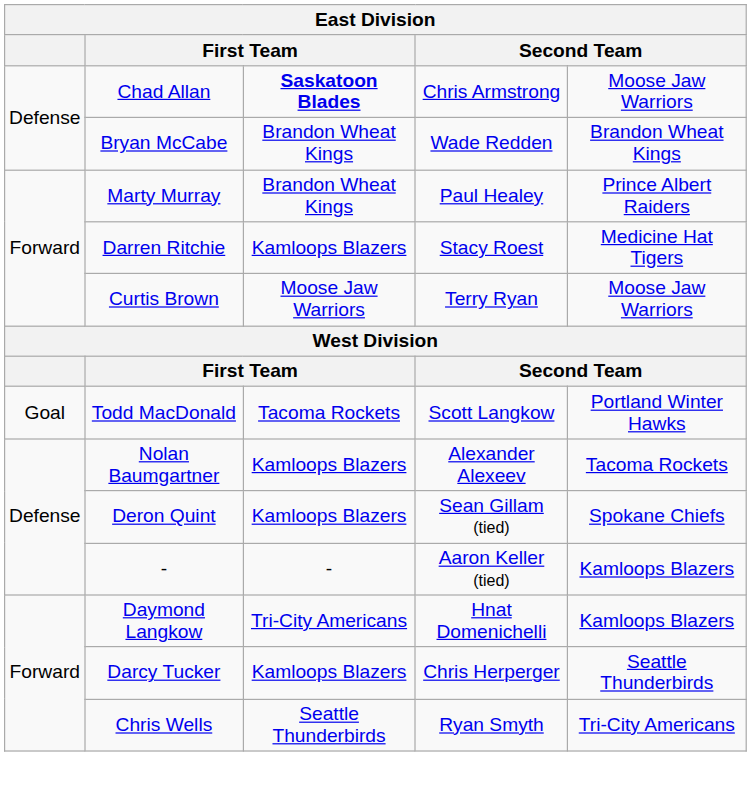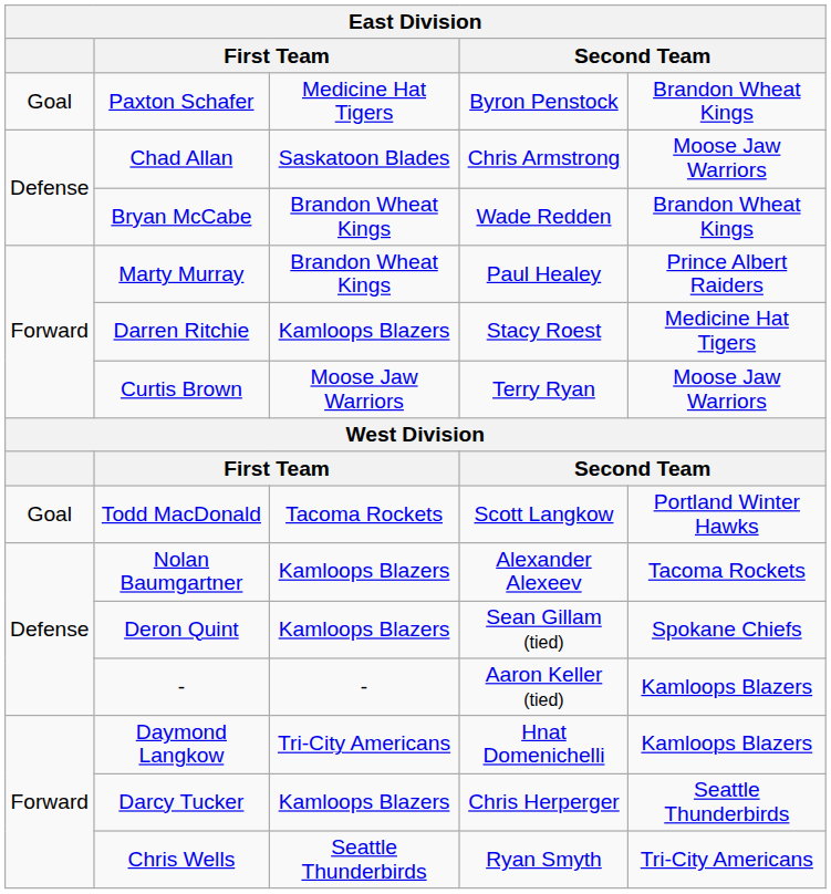 <table class="wikitable" style="text-align:center;" width="70%">
 <tr>
 <th colspan="5">East Division</th>
 </tr>
 <tr>
 <th></th>
 <th colspan="2">First Team</th>
 <th colspan="2">Second Team</th>
 </tr>
 <tr>
+<td>Goal</td>
+<td><a href='#'>Paxton Schafer</a></td>
+<td><a href='#'>Medicine Hat Tigers</a></td>
+<td><a href='#'>Byron Penstock</a></td>
+<td><a href='#'>Brandon Wheat Kings</a></td>
+</tr>
+<tr>
 <td rowspan="2">Defense</td>
 <td><a href='#'>Chad Allan</a></td>
-<td><strong><a href='#'>Saskatoon Blades</a></strong></td>
+<td><a href='#'>Saskatoon Blades</a></td>
 <td><a href='#'>Chris Armstrong</a></td>
 <td><a href='#'>Moose Jaw Warriors</a></td>
 </tr>
 <tr>
 <td><a href='#'>Bryan McCabe</a></td>
 <td><a href='#'>Brandon Wheat Kings</a></td>
 <td><a href='#'>Wade Redden</a></td>
 <td><a href='#'>Brandon Wheat Kings</a></td>
 </tr>
 <tr>
 <td rowspan="3">Forward</td>
 <td><a href='#'>Marty Murray</a></td>
 <td><a href='#'>Brandon Wheat Kings</a></td>
 <td><a href='#'>Paul Healey</a></td>
 <td><a href='#'>Prince Albert Raiders</a></td>
 </tr>
 <tr>
 <td><a href='#'>Darren Ritchie</a></td>
 <td><a href='#'>Kamloops Blazers</a></td>
 <td><a href='#'>Stacy Roest</a></td>
 <td><a href='#'>Medicine Hat Tigers</a></td>
 </tr>
 <tr>
 <td><a href='#'>Curtis Brown</a></td>
 <td><a href='#'>Moose Jaw Warriors</a></td>
 <td><a href='#'>Terry Ryan</a></td>
 <td><a href='#'>Moose Jaw Warriors</a></td>
 </tr>
 <tr>
 <th colspan="5">West Division</th>
 </tr>
 <tr>
 <th></th>
 <th colspan="2">First Team</th>
 <th colspan="2">Second Team</th>
 </tr>
 <tr>
 <td>Goal</td>
 <td><a href='#'>Todd MacDonald</a></td>
 <td><a href='#'>Tacoma Rockets</a></td>
 <td><a href='#'>Scott Langkow</a></td>
 <td><a href='#'>Portland Winter Hawks</a></td>
 </tr>
 <tr>
 <td rowspan="3">Defense</td>
 <td><a href='#'>Nolan Baumgartner</a></td>
 <td><a href='#'>Kamloops Blazers</a></td>
 <td><a href='#'>Alexander Alexeev</a></td>
 <td><a href='#'>Tacoma Rockets</a></td>
 </tr>
 <tr>
 <td><a href='#'>Deron Quint</a></td>
 <td><a href='#'>Kamloops Blazers</a></td>
 <td><a href='#'>Sean Gillam</a> <small>(tied)</small></td>
 <td><a href='#'>Spokane Chiefs</a></td>
 </tr>
 <tr>
 <td>-</td>
 <td>-</td>
 <td><a href='#'>Aaron Keller</a> <small>(tied)</small></td>
 <td><a href='#'>Kamloops Blazers</a></td>
 </tr>
 <tr>
 <td rowspan="3">Forward</td>
 <td><a href='#'>Daymond Langkow</a></td>
 <td><a href='#'>Tri-City Americans</a></td>
 <td><a href='#'>Hnat Domenichelli</a></td>
 <td><a href='#'>Kamloops Blazers</a></td>
 </tr>
 <tr>
 <td><a href='#'>Darcy Tucker</a></td>
 <td><a href='#'>Kamloops Blazers</a></td>
 <td><a href='#'>Chris Herperger</a></td>
 <td><a href='#'>Seattle Thunderbirds</a></td>
 </tr>
 <tr>
 <td><a href='#'>Chris Wells</a></td>
 <td><a href='#'>Seattle Thunderbirds</a></td>
 <td><a href='#'>Ryan Smyth</a></td>
 <td><a href='#'>Tri-City Americans</a></td>
 </tr>
 </table>
